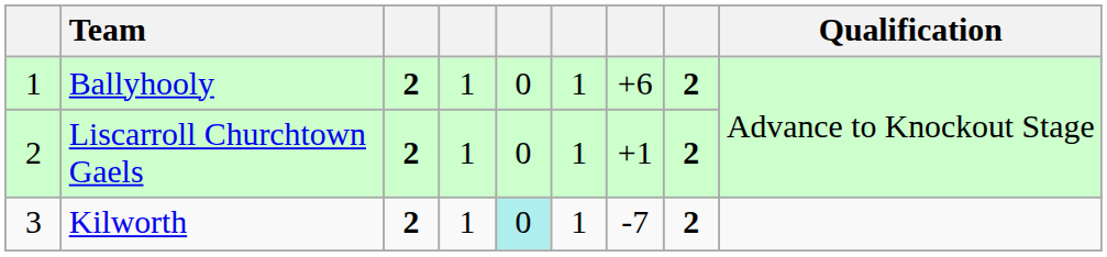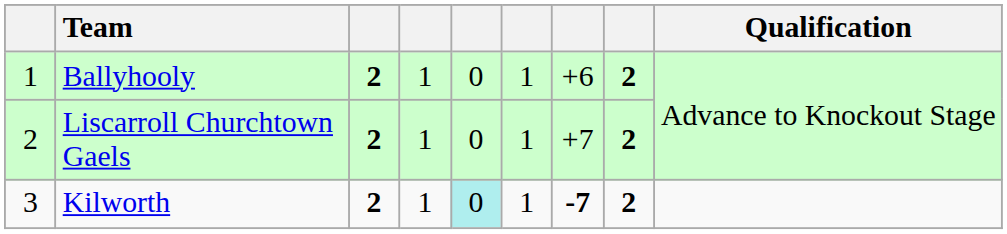 <table class="wikitable" style="text-align:center">
 <tr>
 <th width="20"></th>
 <th width="150" style="text-align:left;">Team</th>
 <th width="20"></th>
 <th width="20"></th>
 <th width="20"></th>
 <th width="20"></th>
 <th width="20"></th>
 <th width="20"></th>
 <th>Qualification</th>
 </tr>
 <tr style="background:#ccffcc">
 <td>1</td>
 <td align="left"> <a href='#'>Ballyhooly</a></td>
 <td><strong>2</strong></td>
 <td>1</td>
 <td>0</td>
 <td>1</td>
 <td>+6</td>
 <td><strong>2</strong></td>
 <td rowspan="2">Advance to Knockout Stage</td>
 </tr>
 <tr style="background:#ccffcc">
 <td>2</td>
 <td align="left"> <a href='#'>Liscarroll Churchtown Gaels</a></td>
 <td><strong>2</strong></td>
 <td>1</td>
 <td>0</td>
 <td>1</td>
-<td>+1</td>
+<td>+7</td>
 <td><strong>2</strong></td>
 </tr>
 <tr>
 <td>3</td>
 <td align="left"> <a href='#'>Kilworth</a></td>
 <td><strong>2</strong></td>
 <td>1</td>
 <td style="background: paleturquoise;">0</td>
 <td>1</td>
-<td>-7</td>
+<td><strong>-7</strong></td>
 <td><strong>2</strong></td>
 <td></td>
 </tr>
 </table>
